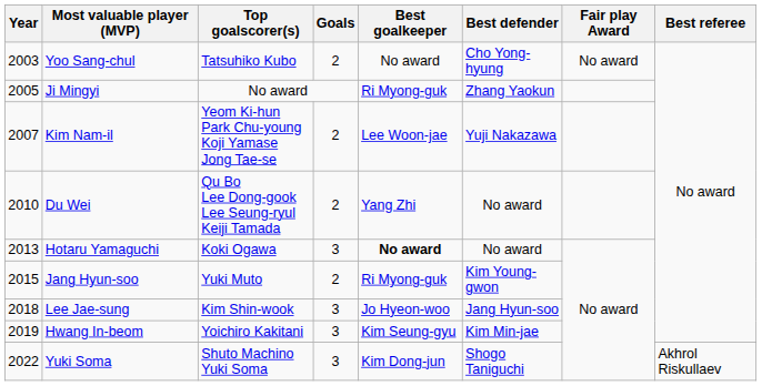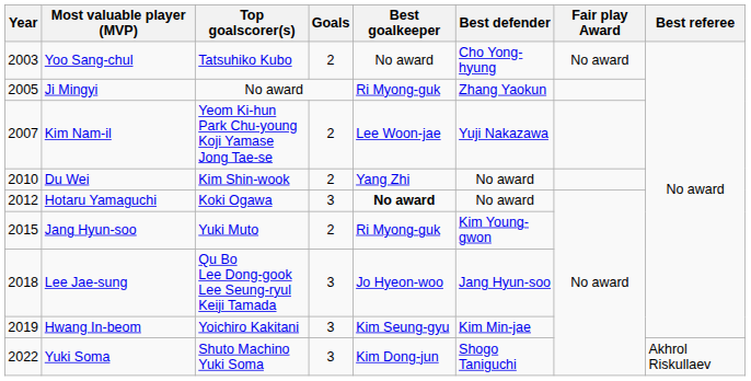 <table class="wikitable">
 <tr>
 <th>Year</th>
 <th>Most valuable player (MVP)</th>
 <th>Top goalscorer(s)</th>
 <th>Goals</th>
 <th>Best goalkeeper</th>
 <th>Best defender</th>
 <th>Fair play Award</th>
 <th>Best referee</th>
 </tr>
 <tr>
 <td>2003</td>
 <td> <a href='#'>Yoo Sang-chul</a></td>
 <td> <a href='#'>Tatsuhiko Kubo</a></td>
 <td align=center>2</td>
 <td style="text-align: center;">No award</td>
 <td> <a href='#'>Cho Yong-hyung</a></td>
 <td style="text-align: center;">No award</td>
 <td rowspan=8 style="text-align: center;">No award</td>
 </tr>
 <tr>
 <td>2005</td>
 <td> <a href='#'>Ji Mingyi</a></td>
 <td colspan=2 style="text-align: center;">No award</td>
 <td> <a href='#'>Ri Myong-guk</a></td>
 <td> <a href='#'>Zhang Yaokun</a></td>
 <td></td>
 </tr>
 <tr>
 <td>2007</td>
 <td> <a href='#'>Kim Nam-il</a></td>
 <td> <a href='#'>Yeom Ki-hun</a> <br>  <a href='#'>Park Chu-young</a> <br>  <a href='#'>Koji Yamase</a> <br>  <a href='#'>Jong Tae-se</a></td>
 <td align=center>2</td>
 <td> <a href='#'>Lee Woon-jae</a></td>
 <td> <a href='#'>Yuji Nakazawa</a></td>
 <td></td>
 </tr>
 <tr>
 <td>2010</td>
 <td> <a href='#'>Du Wei</a></td>
-<td> <a href='#'>Qu Bo</a> <br>  <a href='#'>Lee Dong-gook</a> <br>  <a href='#'>Lee Seung-ryul</a> <br>  <a href='#'>Keiji Tamada</a></td>
+<td> <a href='#'>Kim Shin-wook</a></td>
 <td align=center>2</td>
 <td> <a href='#'>Yang Zhi</a></td>
 <td style="text-align: center;">No award</td>
 <td></td>
 </tr>
 <tr>
-<td>2013</td>
+<td>2012</td>
 <td> <a href='#'>Hotaru Yamaguchi</a></td>
 <td> <a href='#'>Koki Ogawa</a></td>
 <td align=center>3</td>
 <td style="text-align: center;"><strong>No award</strong></td>
 <td style="text-align: center;">No award</td>
 <td rowspan=5 style="text-align: center;">No award</td>
 </tr>
 <tr>
 <td>2015</td>
 <td> <a href='#'>Jang Hyun-soo</a></td>
 <td> <a href='#'>Yuki Muto</a></td>
 <td align=center>2</td>
 <td> <a href='#'>Ri Myong-guk</a></td>
 <td> <a href='#'>Kim Young-gwon</a></td>
 </tr>
 <tr>
 <td>2018</td>
 <td> <a href='#'>Lee Jae-sung</a></td>
-<td> <a href='#'>Kim Shin-wook</a></td>
+<td> <a href='#'>Qu Bo</a> <br>  <a href='#'>Lee Dong-gook</a> <br>  <a href='#'>Lee Seung-ryul</a> <br>  <a href='#'>Keiji Tamada</a></td>
 <td align=center>3</td>
 <td> <a href='#'>Jo Hyeon-woo</a></td>
 <td> <a href='#'>Jang Hyun-soo</a></td>
 </tr>
 <tr>
 <td>2019</td>
 <td> <a href='#'>Hwang In-beom</a></td>
 <td> <a href='#'>Yoichiro Kakitani</a></td>
 <td align=center>3</td>
 <td> <a href='#'>Kim Seung-gyu</a></td>
 <td> <a href='#'>Kim Min-jae</a></td>
 </tr>
 <tr>
 <td>2022</td>
 <td> <a href='#'>Yuki Soma</a></td>
 <td> <a href='#'>Shuto Machino</a><br> <a href='#'>Yuki Soma</a></td>
 <td align=center>3</td>
 <td> <a href='#'>Kim Dong-jun</a></td>
 <td> <a href='#'>Shogo Taniguchi</a></td>
 <td> Akhrol Riskullaev</td>
 </tr>
 </table>
